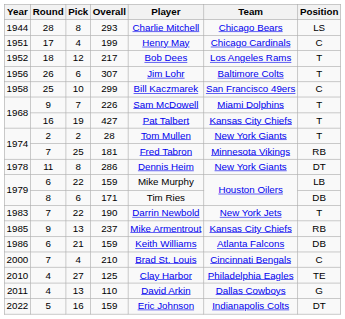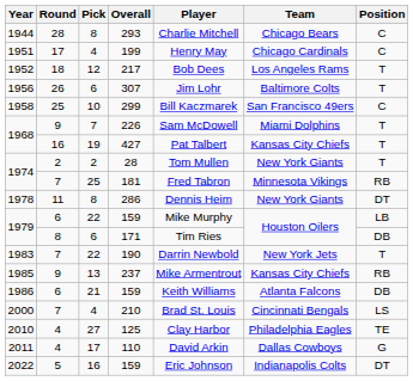 <table class="wikitable sortable" style="text-align: center;">
 <tr>
 <th>Year</th>
 <th>Round</th>
 <th>Pick</th>
 <th>Overall</th>
 <th>Player</th>
 <th>Team</th>
 <th>Position</th>
 </tr>
 <tr>
 <td>1944</td>
 <td>28</td>
 <td>8</td>
 <td>293</td>
 <td><a href='#'>Charlie Mitchell</a></td>
 <td><a href='#'>Chicago Bears</a></td>
-<td>LS</td>
+<td>C</td>
 </tr>
 <tr>
 <td>1951</td>
 <td>17</td>
 <td>4</td>
 <td>199</td>
 <td><a href='#'>Henry May</a></td>
 <td><a href='#'>Chicago Cardinals</a></td>
 <td>C</td>
 </tr>
 <tr>
 <td>1952</td>
 <td>18</td>
 <td>12</td>
 <td>217</td>
 <td><a href='#'>Bob Dees</a></td>
 <td><a href='#'>Los Angeles Rams</a></td>
 <td>T</td>
 </tr>
 <tr>
 <td>1956</td>
 <td>26</td>
 <td>6</td>
 <td>307</td>
 <td><a href='#'>Jim Lohr</a></td>
 <td><a href='#'>Baltimore Colts</a></td>
 <td>T</td>
 </tr>
 <tr>
 <td>1958</td>
 <td>25</td>
 <td>10</td>
 <td>299</td>
 <td><a href='#'>Bill Kaczmarek</a></td>
 <td><a href='#'>San Francisco 49ers</a></td>
 <td>C</td>
 </tr>
 <tr>
 <td rowspan="2">1968</td>
 <td>9</td>
 <td>7</td>
 <td>226</td>
 <td><a href='#'>Sam McDowell</a></td>
 <td><a href='#'>Miami Dolphins</a></td>
 <td>T</td>
 </tr>
 <tr>
 <td>16</td>
 <td>19</td>
 <td>427</td>
 <td><a href='#'>Pat Talbert</a></td>
 <td><a href='#'>Kansas City Chiefs</a></td>
 <td>T</td>
 </tr>
 <tr>
 <td rowspan="2">1974</td>
 <td>2</td>
 <td>2</td>
 <td>28</td>
 <td><a href='#'>Tom Mullen</a></td>
 <td><a href='#'>New York Giants</a></td>
 <td>T</td>
 </tr>
 <tr>
 <td>7</td>
 <td>25</td>
 <td>181</td>
 <td><a href='#'>Fred Tabron</a></td>
 <td><a href='#'>Minnesota Vikings</a></td>
 <td>RB</td>
 </tr>
 <tr>
 <td>1978</td>
 <td>11</td>
 <td>8</td>
 <td>286</td>
 <td><a href='#'>Dennis Heim</a></td>
 <td><a href='#'>New York Giants</a></td>
 <td>DT</td>
 </tr>
 <tr>
 <td rowspan="2">1979</td>
 <td>6</td>
 <td>22</td>
 <td>159</td>
 <td>Mike Murphy</td>
 <td rowspan="2"><a href='#'>Houston Oilers</a></td>
 <td>LB</td>
 </tr>
 <tr>
 <td>8</td>
 <td>6</td>
 <td>171</td>
 <td>Tim Ries</td>
 <td>DB</td>
 </tr>
 <tr>
 <td>1983</td>
 <td>7</td>
 <td>22</td>
 <td>190</td>
 <td><a href='#'>Darrin Newbold</a></td>
 <td><a href='#'>New York Jets</a></td>
 <td>T</td>
 </tr>
 <tr>
 <td>1985</td>
 <td>9</td>
 <td>13</td>
 <td>237</td>
 <td><a href='#'>Mike Armentrout</a></td>
 <td><a href='#'>Kansas City Chiefs</a></td>
 <td>RB</td>
 </tr>
 <tr>
 <td>1986</td>
 <td>6</td>
 <td>21</td>
 <td>159</td>
 <td><a href='#'>Keith Williams</a></td>
 <td><a href='#'>Atlanta Falcons</a></td>
 <td>DB</td>
 </tr>
 <tr>
 <td>2000</td>
 <td>7</td>
 <td>4</td>
 <td>210</td>
 <td><a href='#'>Brad St. Louis</a></td>
 <td><a href='#'>Cincinnati Bengals</a></td>
-<td>C</td>
+<td>LS</td>
 </tr>
 <tr>
 <td>2010</td>
 <td>4</td>
 <td>27</td>
 <td>125</td>
 <td><a href='#'>Clay Harbor</a></td>
 <td><a href='#'>Philadelphia Eagles</a></td>
 <td>TE</td>
 </tr>
 <tr>
 <td>2011</td>
 <td>4</td>
-<td>13</td>
+<td>17</td>
 <td>110</td>
 <td><a href='#'>David Arkin</a></td>
 <td><a href='#'>Dallas Cowboys</a></td>
 <td>G</td>
 </tr>
 <tr>
 <td>2022</td>
 <td>5</td>
 <td>16</td>
 <td>159</td>
 <td><a href='#'>Eric Johnson</a></td>
 <td><a href='#'>Indianapolis Colts</a></td>
 <td>DT</td>
 </tr>
 </table>
